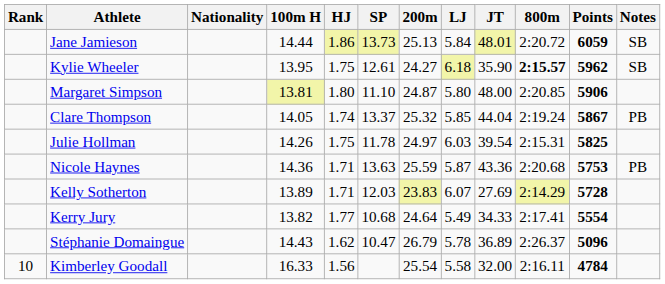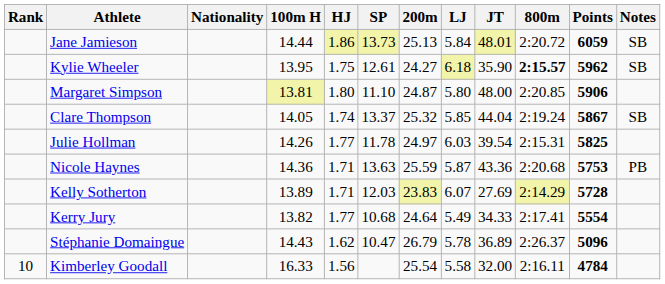 <table class="wikitable sortable" style=" text-align:center; font-size:110%;">
 <tr>
 <th>Rank</th>
 <th>Athlete</th>
 <th>Nationality</th>
 <th>100m H</th>
 <th>HJ</th>
 <th>SP</th>
 <th>200m</th>
 <th>LJ</th>
 <th>JT</th>
 <th>800m</th>
 <th>Points</th>
 <th>Notes</th>
 </tr>
 <tr>
 <td></td>
 <td align=left><a href='#'>Jane Jamieson</a></td>
 <td align=left></td>
 <td>14.44</td>
 <td bgcolor=#F2F5A9>1.86</td>
 <td bgcolor=#F2F5A9>13.73</td>
 <td>25.13</td>
 <td>5.84</td>
 <td bgcolor=#F2F5A9>48.01</td>
 <td>2:20.72</td>
 <td><strong>6059</strong></td>
 <td>SB</td>
 </tr>
 <tr>
 <td></td>
 <td align=left><a href='#'>Kylie Wheeler</a></td>
 <td align=left></td>
 <td>13.95</td>
 <td>1.75</td>
 <td>12.61</td>
 <td>24.27</td>
 <td bgcolor=#F2F5A9>6.18</td>
 <td>35.90</td>
 <td><strong>2:15.57</strong></td>
 <td><strong>5962</strong></td>
 <td>SB</td>
 </tr>
 <tr>
 <td></td>
 <td align=left><a href='#'>Margaret Simpson</a></td>
 <td align=left></td>
 <td bgcolor=#F2F5A9>13.81</td>
 <td>1.80</td>
 <td>11.10</td>
 <td>24.87</td>
 <td>5.80</td>
 <td>48.00</td>
 <td>2:20.85</td>
 <td><strong>5906</strong></td>
 <td></td>
 </tr>
 <tr>
 <td></td>
 <td align=left><a href='#'>Clare Thompson</a></td>
 <td align=left></td>
 <td>14.05</td>
 <td>1.74</td>
 <td>13.37</td>
 <td>25.32</td>
 <td>5.85</td>
 <td>44.04</td>
 <td>2:19.24</td>
 <td><strong>5867</strong></td>
-<td>PB</td>
+<td>SB</td>
 </tr>
 <tr>
 <td></td>
 <td align=left><a href='#'>Julie Hollman</a></td>
 <td align=left></td>
 <td>14.26</td>
-<td>1.75</td>
+<td>1.77</td>
 <td>11.78</td>
 <td>24.97</td>
 <td>6.03</td>
 <td>39.54</td>
 <td>2:15.31</td>
 <td><strong>5825</strong></td>
 <td></td>
 </tr>
 <tr>
 <td></td>
 <td align=left><a href='#'>Nicole Haynes</a></td>
 <td align=left></td>
 <td>14.36</td>
 <td>1.71</td>
 <td>13.63</td>
 <td>25.59</td>
 <td>5.87</td>
 <td>43.36</td>
 <td>2:20.68</td>
 <td><strong>5753</strong></td>
 <td>PB</td>
 </tr>
 <tr>
 <td></td>
 <td align=left><a href='#'>Kelly Sotherton</a></td>
 <td align=left></td>
 <td>13.89</td>
 <td>1.71</td>
 <td>12.03</td>
 <td bgcolor=#F2F5A9>23.83</td>
 <td>6.07</td>
 <td>27.69</td>
 <td bgcolor=#F2F5A9>2:14.29</td>
 <td><strong>5728</strong></td>
 <td></td>
 </tr>
 <tr>
 <td></td>
 <td align=left><a href='#'>Kerry Jury</a></td>
 <td align=left></td>
 <td>13.82</td>
 <td>1.77</td>
 <td>10.68</td>
 <td>24.64</td>
 <td>5.49</td>
 <td>34.33</td>
 <td>2:17.41</td>
 <td><strong>5554</strong></td>
 <td></td>
 </tr>
 <tr>
 <td></td>
 <td align=left><a href='#'>Stéphanie Domaingue</a></td>
 <td align=left></td>
 <td>14.43</td>
 <td>1.62</td>
 <td>10.47</td>
 <td>26.79</td>
 <td>5.78</td>
 <td>36.89</td>
 <td>2:26.37</td>
 <td><strong>5096</strong></td>
 <td></td>
 </tr>
 <tr>
 <td>10</td>
 <td align=left><a href='#'>Kimberley Goodall</a></td>
 <td align=left></td>
 <td>16.33</td>
 <td>1.56</td>
 <td></td>
 <td>25.54</td>
 <td>5.58</td>
 <td>32.00</td>
 <td>2:16.11</td>
 <td><strong>4784</strong></td>
 <td></td>
 </tr>
 </table>
